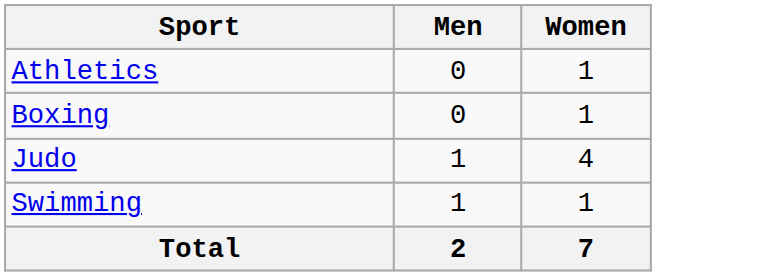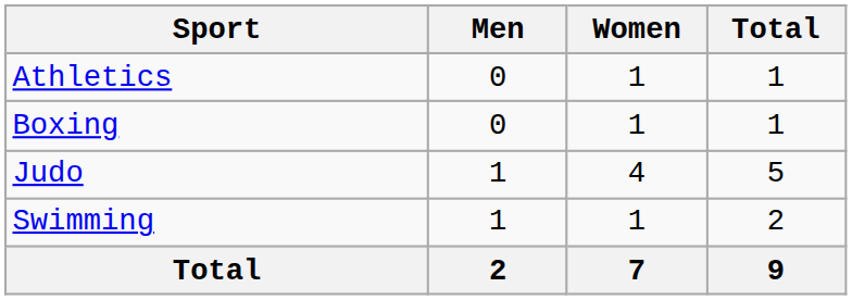 <table class="wikitable sortable" style="text-align:center;">
 <tr>
 <th width=180>Sport</th>
 <th width=55>Men</th>
 <th width=55>Women</th>
+<th width=55>Total</th>
 </tr>
 <tr>
 <td align=left><a href='#'>Athletics</a></td>
 <td>0</td>
+<td>1</td>
 <td>1</td>
 </tr>
 <tr>
 <td align=left><a href='#'>Boxing</a></td>
 <td>0</td>
 <td>1</td>
+<td>1</td>
 </tr>
 <tr>
 <td align=left><a href='#'>Judo</a></td>
 <td>1</td>
 <td>4</td>
+<td>5</td>
 </tr>
 <tr>
 <td align=left><a href='#'>Swimming</a></td>
 <td>1</td>
 <td>1</td>
+<td>2</td>
 </tr>
 <tr>
 <th>Total</th>
 <th>2</th>
 <th>7</th>
+<th>9</th>
 </tr>
 </table>
